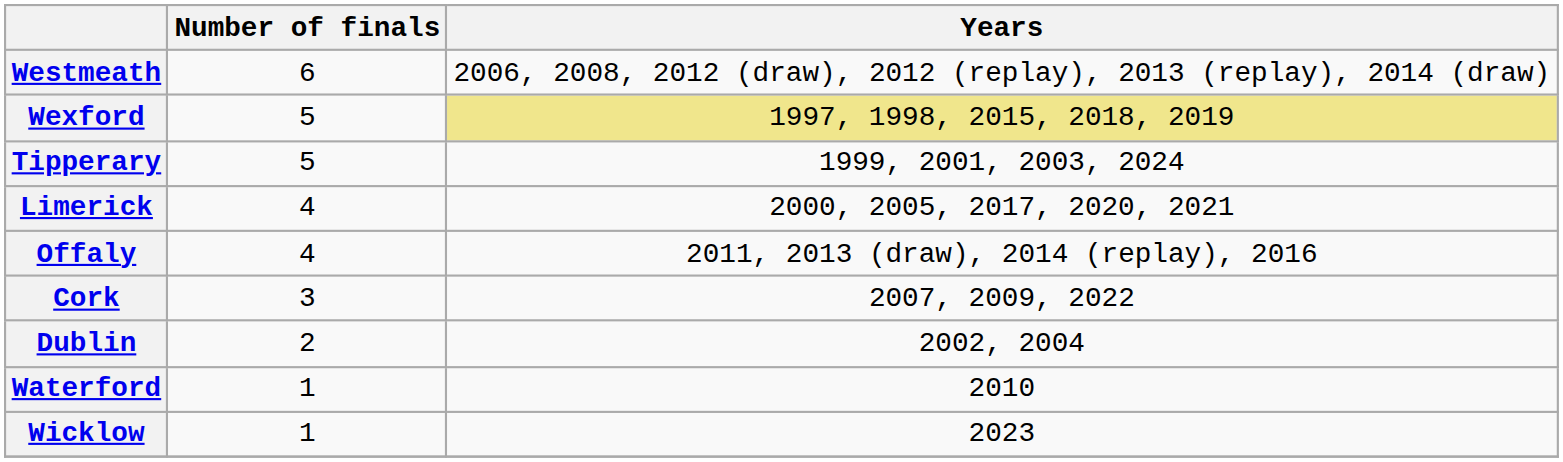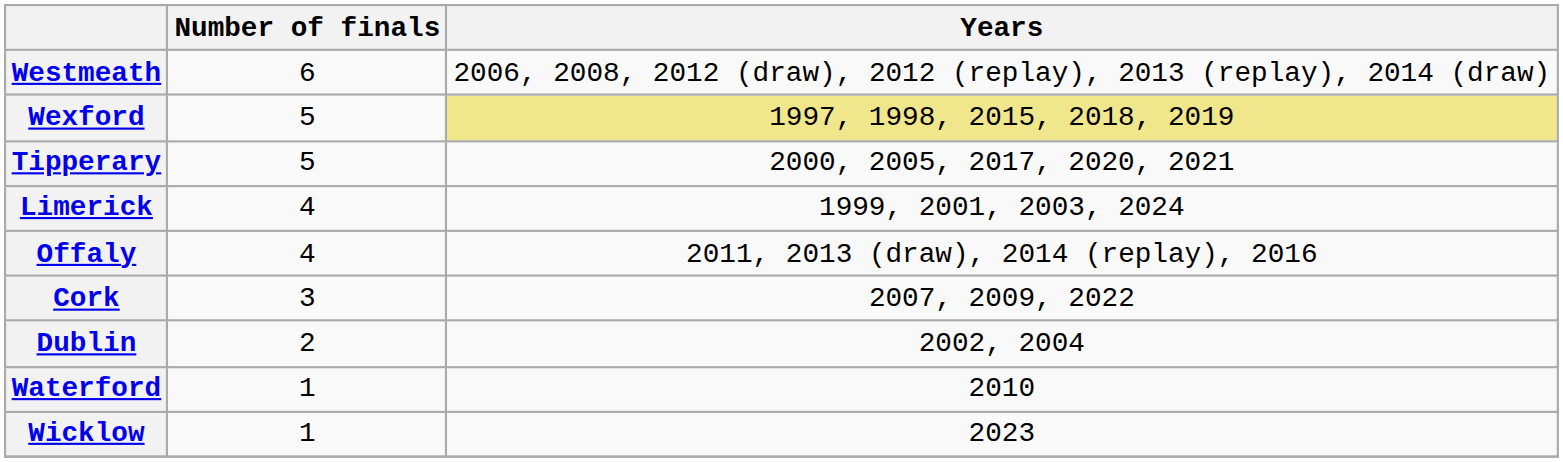 <table class="wikitable plainrowheaders sortable">
 <tr>
 <th scope=col></th>
 <th scope=col>Number of finals</th>
 <th scope=col>Years</th>
 </tr>
 <tr>
 <th scope=row><a href='#'>Westmeath</a></th>
 <td align=center>6</td>
 <td align=center>2006, 2008, 2012 (draw), 2012 (replay), 2013 (replay), 2014 (draw)</td>
 </tr>
 <tr>
 <th scope=row><a href='#'>Wexford</a></th>
 <td align=center>5</td>
 <td align=center style="background: khaki;">1997, 1998, 2015, 2018, 2019</td>
 </tr>
 <tr>
 <th scope=row><a href='#'>Tipperary</a></th>
 <td align=center>5</td>
-<td align=center>1999, 2001, 2003, 2024</td>
+<td align=center>2000, 2005, 2017, 2020, 2021</td>
 </tr>
 <tr>
 <th scope=row><a href='#'>Limerick</a></th>
 <td align=center>4</td>
-<td align=center>2000, 2005, 2017, 2020, 2021</td>
+<td align=center>1999, 2001, 2003, 2024</td>
 </tr>
 <tr>
 <th scope=row><a href='#'>Offaly</a></th>
 <td align=center>4</td>
 <td align=center>2011, 2013 (draw), 2014 (replay), 2016</td>
 </tr>
 <tr>
 <th scope=row><a href='#'>Cork</a></th>
 <td align=center>3</td>
 <td align=center>2007, 2009, 2022</td>
 </tr>
 <tr>
 <th scope=row><a href='#'>Dublin</a></th>
 <td align=center>2</td>
 <td align=center>2002, 2004</td>
 </tr>
 <tr>
 <th scope=row><a href='#'>Waterford</a></th>
 <td align=center>1</td>
 <td align=center>2010</td>
 </tr>
 <tr>
 <th scope=row><a href='#'>Wicklow</a></th>
 <td align=center>1</td>
 <td align=center>2023</td>
 </tr>
 <tr>
 </tr>
 </table>
